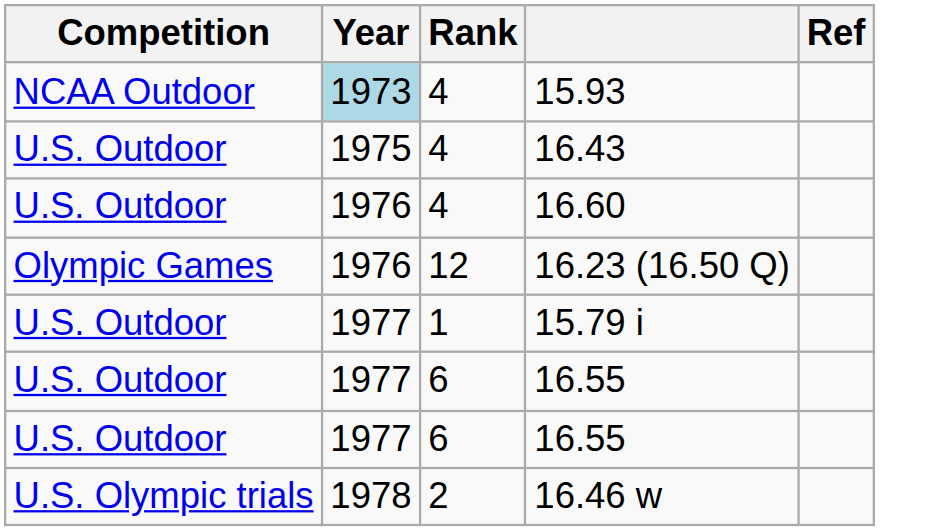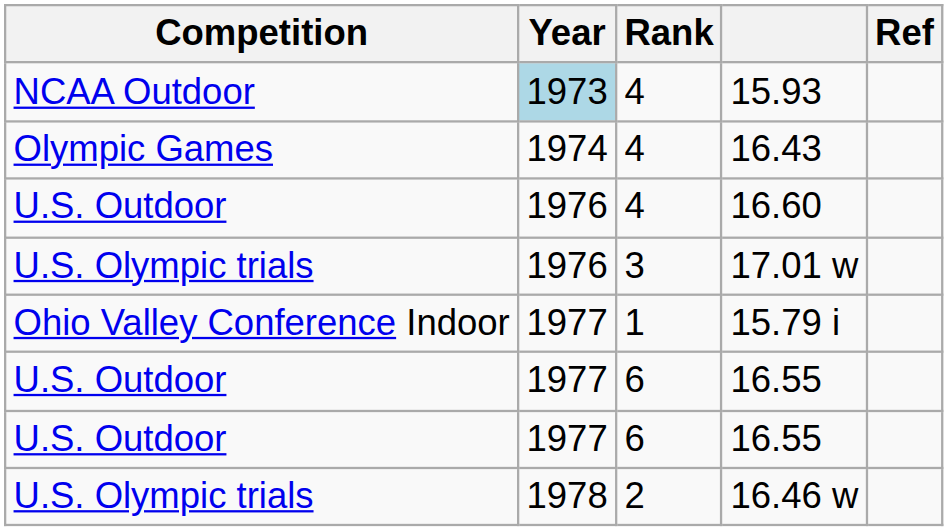 <table class="wikitable floatright">
 <tr>
 <th>Competition</th>
 <th>Year</th>
 <th>Rank</th>
 <th></th>
 <th>Ref</th>
 </tr>
 <tr>
 <td><a href='#'>NCAA Outdoor</a></td>
 <td style="background: lightblue;">1973</td>
 <td>4</td>
 <td>15.93</td>
 <td></td>
 </tr>
 <tr>
-<td><a href='#'>U.S. Outdoor</a></td>
-<td>1975</td>
+<td><a href='#'>Olympic Games</a></td>
+<td>1974</td>
 <td>4</td>
 <td>16.43</td>
 <td></td>
 </tr>
 <tr>
 <td><a href='#'>U.S. Outdoor</a></td>
 <td>1976</td>
 <td>4</td>
 <td>16.60</td>
 <td></td>
 </tr>
 <tr>
-<td><a href='#'>Olympic Games</a></td>
+<td><a href='#'>U.S. Olympic trials</a></td>
 <td>1976</td>
-<td>12</td>
-<td>16.23 (16.50 Q)</td>
+<td>3</td>
+<td>17.01 w</td>
 <td></td>
 </tr>
 <tr>
-<td><a href='#'>U.S. Outdoor</a></td>
+<td><a href='#'>Ohio Valley Conference</a> Indoor</td>
 <td>1977</td>
 <td>1</td>
 <td>15.79 i</td>
 <td></td>
 </tr>
 <tr>
 <td><a href='#'>U.S. Outdoor</a></td>
 <td>1977</td>
 <td>6</td>
 <td>16.55</td>
 <td></td>
 </tr>
 <tr>
 <td><a href='#'>U.S. Outdoor</a></td>
 <td>1977</td>
 <td>6</td>
 <td>16.55</td>
 <td></td>
 </tr>
 <tr>
 <td><a href='#'>U.S. Olympic trials</a></td>
 <td>1978</td>
 <td>2</td>
 <td>16.46 w</td>
 <td></td>
 </tr>
 </table>
